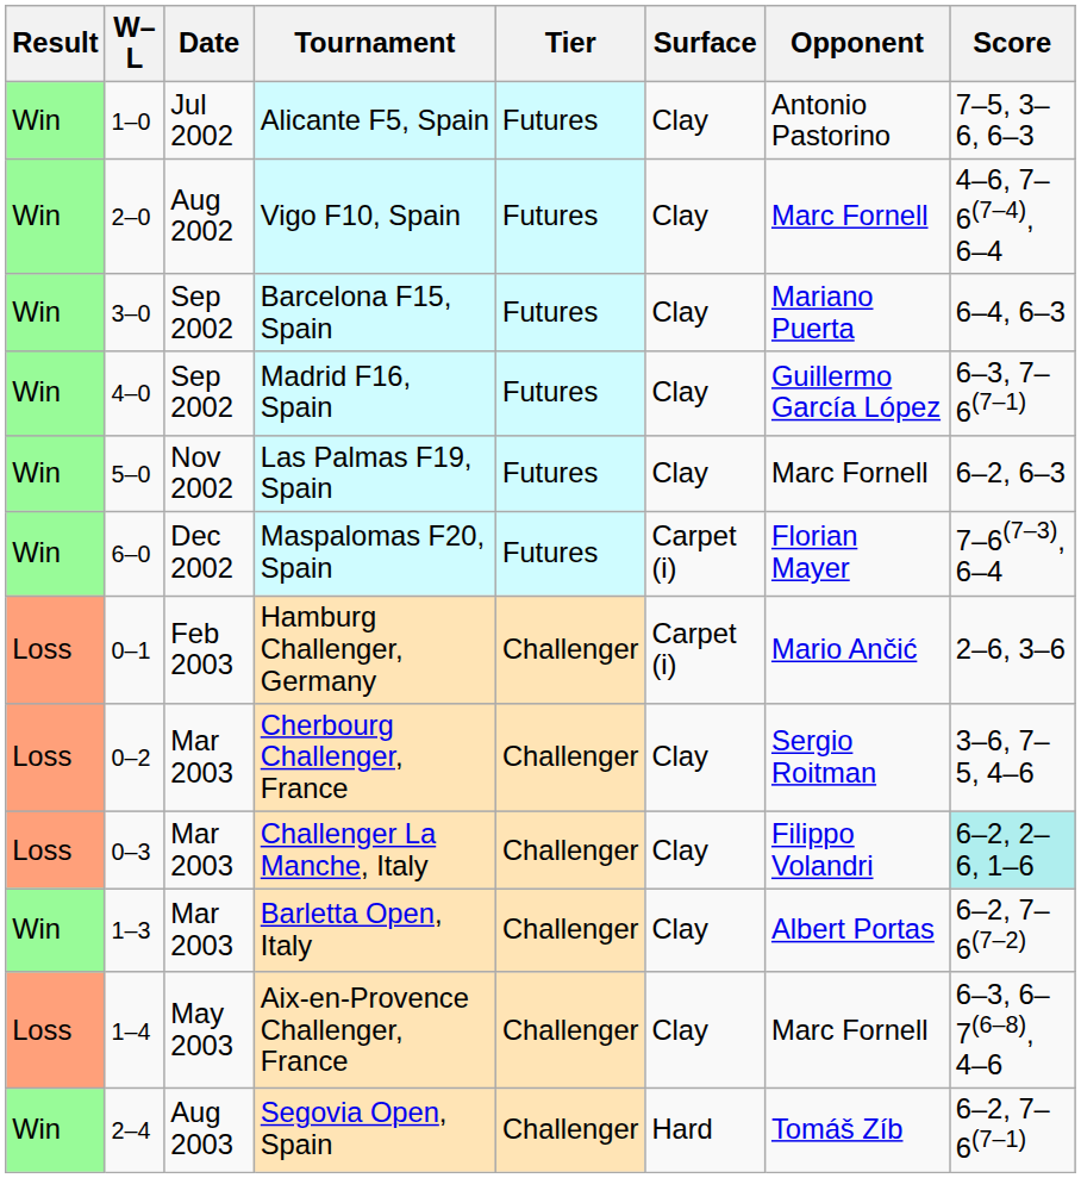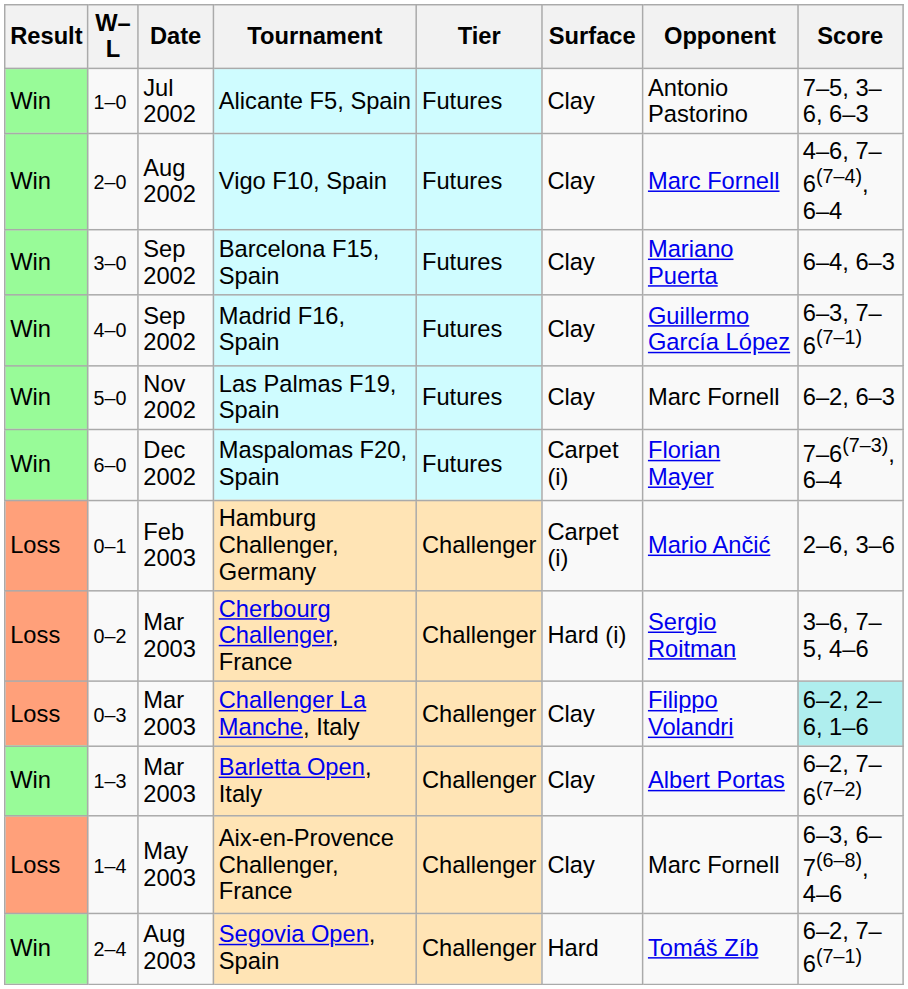 <table class="sortable wikitable">
 <tr>
 <th>Result</th>
 <th class="unsortable">W–L</th>
 <th>Date</th>
 <th>Tournament</th>
 <th>Tier</th>
 <th>Surface</th>
 <th>Opponent</th>
 <th class="unsortable">Score</th>
 </tr>
 <tr>
 <td style="background:#98fb98;">Win</td>
 <td><small>1–0</small></td>
 <td>Jul 2002</td>
 <td style="background:#CFFCFF;">Alicante F5, Spain</td>
 <td style="background:#CFFCFF;">Futures</td>
 <td>Clay</td>
 <td> Antonio Pastorino</td>
 <td>7–5, 3–6, 6–3</td>
 </tr>
 <tr>
 <td style="background:#98fb98;">Win</td>
 <td><small>2–0</small></td>
 <td>Aug 2002</td>
 <td style="background:#CFFCFF;">Vigo F10, Spain</td>
 <td style="background:#CFFCFF;">Futures</td>
 <td>Clay</td>
 <td> <a href='#'>Marc Fornell</a></td>
 <td>4–6, 7–6<sup>(7–4)</sup>, 6–4</td>
 </tr>
 <tr>
 <td style="background:#98fb98;">Win</td>
 <td><small>3–0</small></td>
 <td>Sep 2002</td>
 <td style="background:#CFFCFF;">Barcelona F15, Spain</td>
 <td style="background:#CFFCFF;">Futures</td>
 <td>Clay</td>
 <td> <a href='#'>Mariano Puerta</a></td>
 <td>6–4, 6–3</td>
 </tr>
 <tr>
 <td style="background:#98fb98;">Win</td>
 <td><small>4–0</small></td>
 <td>Sep 2002</td>
 <td style="background:#CFFCFF;">Madrid F16, Spain</td>
 <td style="background:#CFFCFF;">Futures</td>
 <td>Clay</td>
 <td> <a href='#'>Guillermo García López</a></td>
 <td>6–3, 7–6<sup>(7–1)</sup></td>
 </tr>
 <tr>
 <td style="background:#98fb98;">Win</td>
 <td><small>5–0</small></td>
 <td>Nov 2002</td>
 <td style="background:#CFFCFF;">Las Palmas F19, Spain</td>
 <td style="background:#CFFCFF;">Futures</td>
 <td>Clay</td>
 <td> Marc Fornell</td>
 <td>6–2, 6–3</td>
 </tr>
 <tr>
 <td style="background:#98fb98;">Win</td>
 <td><small>6–0</small></td>
 <td>Dec 2002</td>
 <td style="background:#CFFCFF;">Maspalomas F20, Spain</td>
 <td style="background:#CFFCFF;">Futures</td>
 <td>Carpet (i)</td>
 <td> <a href='#'>Florian Mayer</a></td>
 <td>7–6<sup>(7–3)</sup>, 6–4</td>
 </tr>
 <tr>
 <td style="background:#ffa07a;">Loss</td>
 <td><small>0–1</small></td>
 <td>Feb 2003</td>
 <td style="background:moccasin;">Hamburg Challenger, Germany</td>
 <td style="background:moccasin;">Challenger</td>
 <td>Carpet (i)</td>
 <td> <a href='#'>Mario Ančić</a></td>
 <td>2–6, 3–6</td>
 </tr>
 <tr>
 <td style="background:#ffa07a;">Loss</td>
 <td><small>0–2</small></td>
 <td>Mar 2003</td>
 <td style="background:moccasin;"><a href='#'>Cherbourg Challenger</a>, France</td>
 <td style="background:moccasin;">Challenger</td>
-<td>Clay</td>
+<td>Hard (i)</td>
 <td> <a href='#'>Sergio Roitman</a></td>
 <td>3–6, 7–5, 4–6</td>
 </tr>
 <tr>
 <td style="background:#ffa07a;">Loss</td>
 <td><small>0–3</small></td>
 <td>Mar 2003</td>
 <td style="background:moccasin;"><a href='#'>Challenger La Manche</a>, Italy</td>
 <td style="background:moccasin;">Challenger</td>
 <td>Clay</td>
 <td> <a href='#'>Filippo Volandri</a></td>
 <td style="background: paleturquoise;">6–2, 2–6, 1–6</td>
 </tr>
 <tr>
 <td style="background:#98fb98;">Win</td>
 <td><small>1–3</small></td>
 <td>Mar 2003</td>
 <td style="background:moccasin;"><a href='#'>Barletta Open</a>, Italy</td>
 <td style="background:moccasin;">Challenger</td>
 <td>Clay</td>
 <td> <a href='#'>Albert Portas</a></td>
 <td>6–2, 7–6<sup>(7–2)</sup></td>
 </tr>
 <tr>
 <td style="background:#ffa07a;">Loss</td>
 <td><small>1–4</small></td>
 <td>May 2003</td>
 <td style="background:moccasin;">Aix-en-Provence Challenger, France</td>
 <td style="background:moccasin;">Challenger</td>
 <td>Clay</td>
 <td> Marc Fornell</td>
 <td>6–3, 6–7<sup>(6–8)</sup>, 4–6</td>
 </tr>
 <tr>
 <td style="background:#98fb98;">Win</td>
 <td><small>2–4</small></td>
 <td>Aug 2003</td>
 <td style="background:moccasin;"><a href='#'>Segovia Open</a>, Spain</td>
 <td style="background:moccasin;">Challenger</td>
 <td>Hard</td>
 <td> <a href='#'>Tomáš Zíb</a></td>
 <td>6–2, 7–6<sup>(7–1)</sup></td>
 </tr>
 </table>
